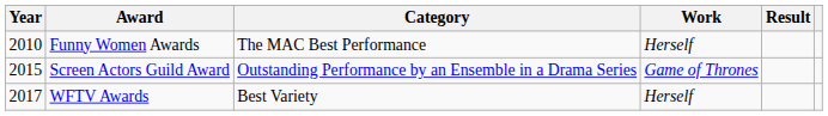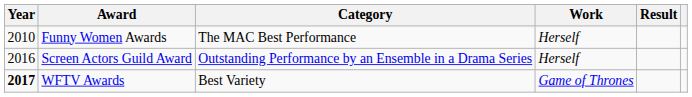 <table class="wikitable sortable">
 <tr>
 <th>Year</th>
 <th>Award</th>
 <th>Category</th>
 <th>Work</th>
 <th>Result</th>
 <th></th>
 </tr>
 <tr>
 <td>2010</td>
 <td><a href='#'>Funny Women</a> Awards</td>
 <td>The MAC Best Performance</td>
 <td><em>Herself</em></td>
 <td></td>
 <td></td>
 </tr>
 <tr>
-<td>2015</td>
+<td>2016</td>
 <td><a href='#'>Screen Actors Guild Award</a></td>
 <td><a href='#'>Outstanding Performance by an Ensemble in a Drama Series</a></td>
+<td><em>Herself</em></td>
+<td></td>
+<td></td>
+</tr>
+<tr>
+<td><strong>2017</strong></td>
+<td><a href='#'>WFTV Awards</a></td>
+<td>Best Variety</td>
 <td><em><a href='#'>Game of Thrones</a></em></td>
 <td></td>
 <td></td>
 </tr>
-<tr>
-<td>2017</td>
-<td><a href='#'>WFTV Awards</a></td>
-<td>Best Variety</td>
-<td><em>Herself</em></td>
-<td></td>
-<td></td>
-</tr>
 </table>
